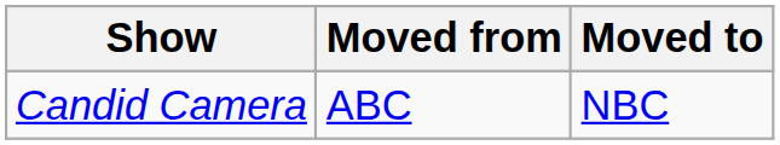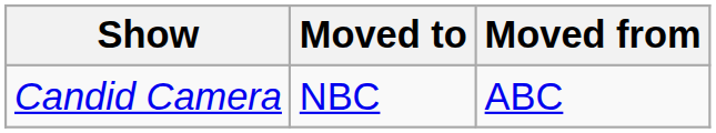 <table class="wikitable">
 <tr>
 <th>Show</th>
+<th>Moved to</th>
 <th>Moved from</th>
-<th>Moved to</th>
 </tr>
 <tr>
 <td><em><a href='#'>Candid Camera</a></em></td>
+<td><a href='#'>NBC</a></td>
 <td><a href='#'>ABC</a></td>
-<td><a href='#'>NBC</a></td>
 </tr>
 </table>
